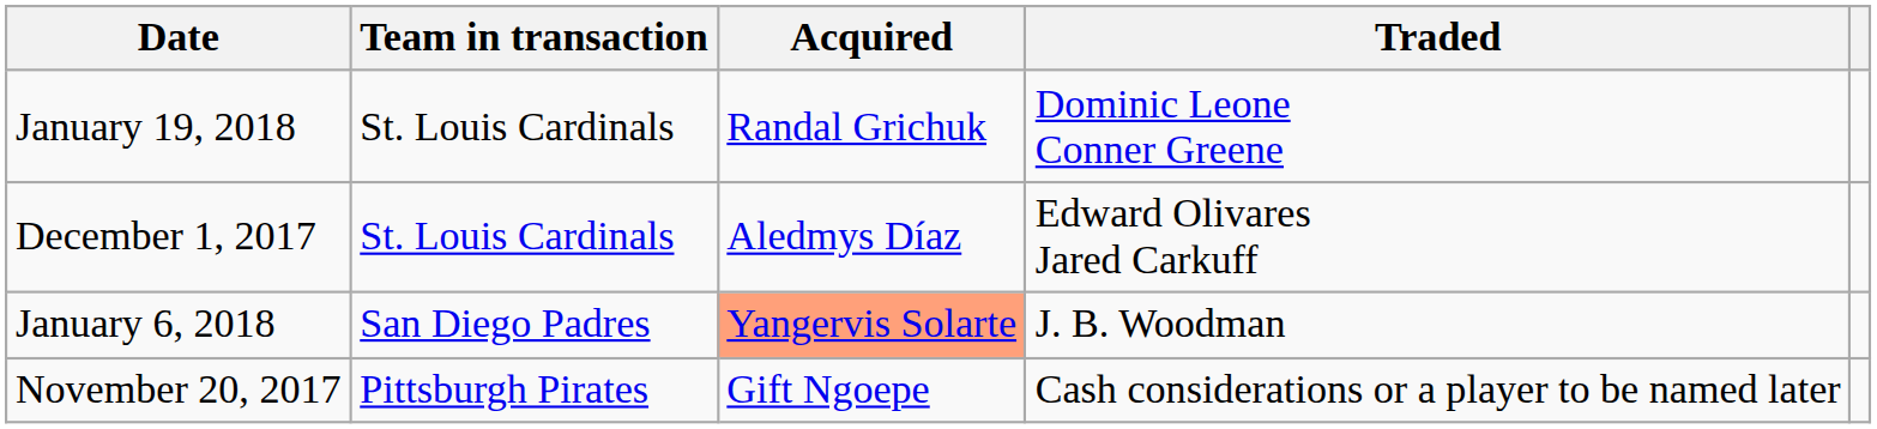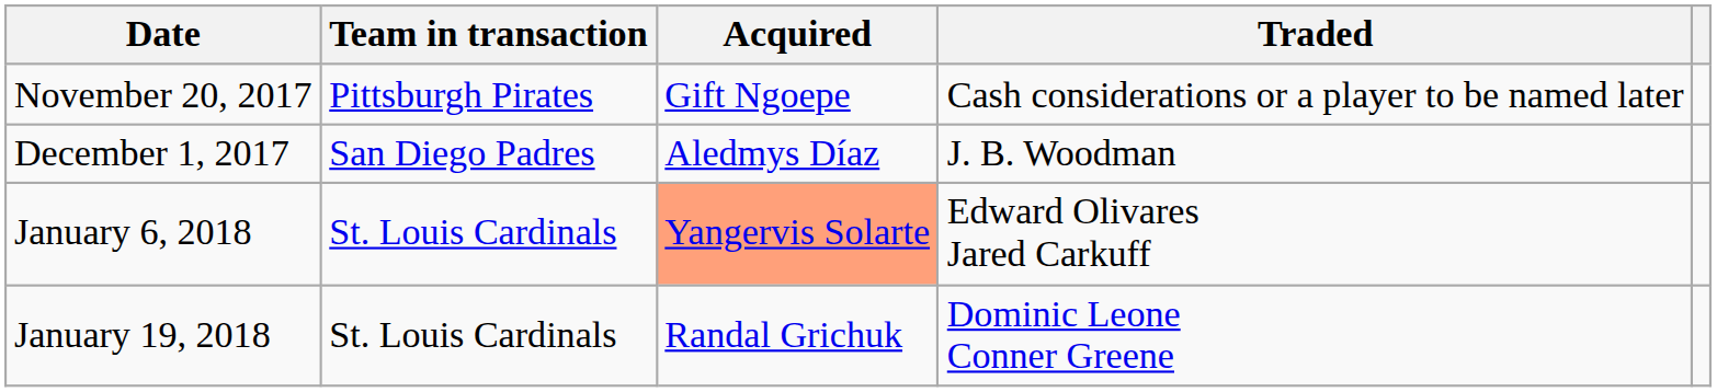 <table class="wikitable">
 <tr>
 <th>Date</th>
 <th>Team in transaction</th>
 <th>Acquired</th>
 <th>Traded</th>
 <th></th>
 </tr>
 <tr>
+<td>November 20, 2017</td>
+<td><a href='#'>Pittsburgh Pirates</a></td>
+<td><a href='#'>Gift Ngoepe</a></td>
+<td>Cash considerations or a player to be named later</td>
+<td></td>
+</tr>
+<tr>
+<td>December 1, 2017</td>
+<td><a href='#'>San Diego Padres</a></td>
+<td><a href='#'>Aledmys Díaz</a></td>
+<td>J. B. Woodman</td>
+<td></td>
+</tr>
+<tr>
+<td>January 6, 2018</td>
+<td><a href='#'>St. Louis Cardinals</a></td>
+<td style="background: lightsalmon;"><a href='#'>Yangervis Solarte</a></td>
+<td>Edward Olivares<br>Jared Carkuff</td>
+<td></td>
+</tr>
+<tr>
 <td>January 19, 2018</td>
 <td>St. Louis Cardinals</td>
 <td><a href='#'>Randal Grichuk</a></td>
 <td><a href='#'>Dominic Leone</a><br><a href='#'>Conner Greene</a></td>
 <td></td>
 </tr>
-<tr>
-<td>December 1, 2017</td>
-<td><a href='#'>St. Louis Cardinals</a></td>
-<td><a href='#'>Aledmys Díaz</a></td>
-<td>Edward Olivares<br>Jared Carkuff</td>
-<td></td>
-</tr>
-<tr>
-<td>January 6, 2018</td>
-<td><a href='#'>San Diego Padres</a></td>
-<td style="background: lightsalmon;"><a href='#'>Yangervis Solarte</a></td>
-<td>J. B. Woodman</td>
-<td></td>
-</tr>
-<tr>
-<td>November 20, 2017</td>
-<td><a href='#'>Pittsburgh Pirates</a></td>
-<td><a href='#'>Gift Ngoepe</a></td>
-<td>Cash considerations or a player to be named later</td>
-<td></td>
-</tr>
 </table>
